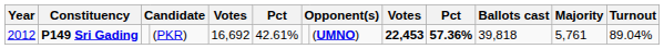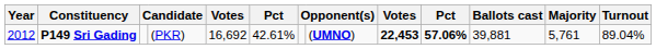 <table class="wikitable" style="margin:0.5em ; font-size:95%">
 <tr>
 <th>Year</th>
 <th>Constituency</th>
 <th colspan=2>Candidate</th>
 <th>Votes</th>
 <th>Pct</th>
 <th colspan=2>Opponent(s)</th>
 <th>Votes</th>
 <th>Pct</th>
 <th>Ballots cast</th>
 <th>Majority</th>
 <th>Turnout</th>
 </tr>
 <tr>
 <td><a href='#'>2012</a></td>
 <td><strong>P149 <a href='#'>Sri Gading</a></strong></td>
 <td></td>
 <td> (<a href='#'>PKR</a>)</td>
 <td align="right">16,692</td>
 <td>42.61%</td>
 <td></td>
 <td> (<a href='#'><strong>UMNO</strong></a>)</td>
 <td align="right"><strong>22,453</strong></td>
-<td><strong>57.36%</strong></td>
-<td>39,818</td>
+<td><strong>57.06%</strong></td>
+<td>39,881</td>
 <td>5,761</td>
 <td>89.04%</td>
 </tr>
 </table>
